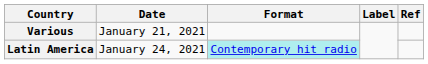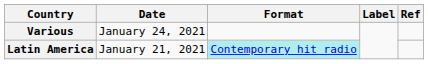 <table class="wikitable plainrowheaders">
 <tr>
 <th>Country</th>
 <th>Date</th>
 <th>Format</th>
 <th>Label</th>
 <th>Ref</th>
 </tr>
 <tr>
 <th scope="row">Various</th>
-<td>January 21, 2021</td>
+<td>January 24, 2021</td>
 <td></td>
 <td rowspan="2"></td>
 <td></td>
 </tr>
 <tr>
 <th scope="row">Latin America</th>
-<td>January 24, 2021</td>
+<td>January 21, 2021</td>
 <td style="background: paleturquoise;"><a href='#'>Contemporary hit radio</a></td>
 <td></td>
 </tr>
 </table>
